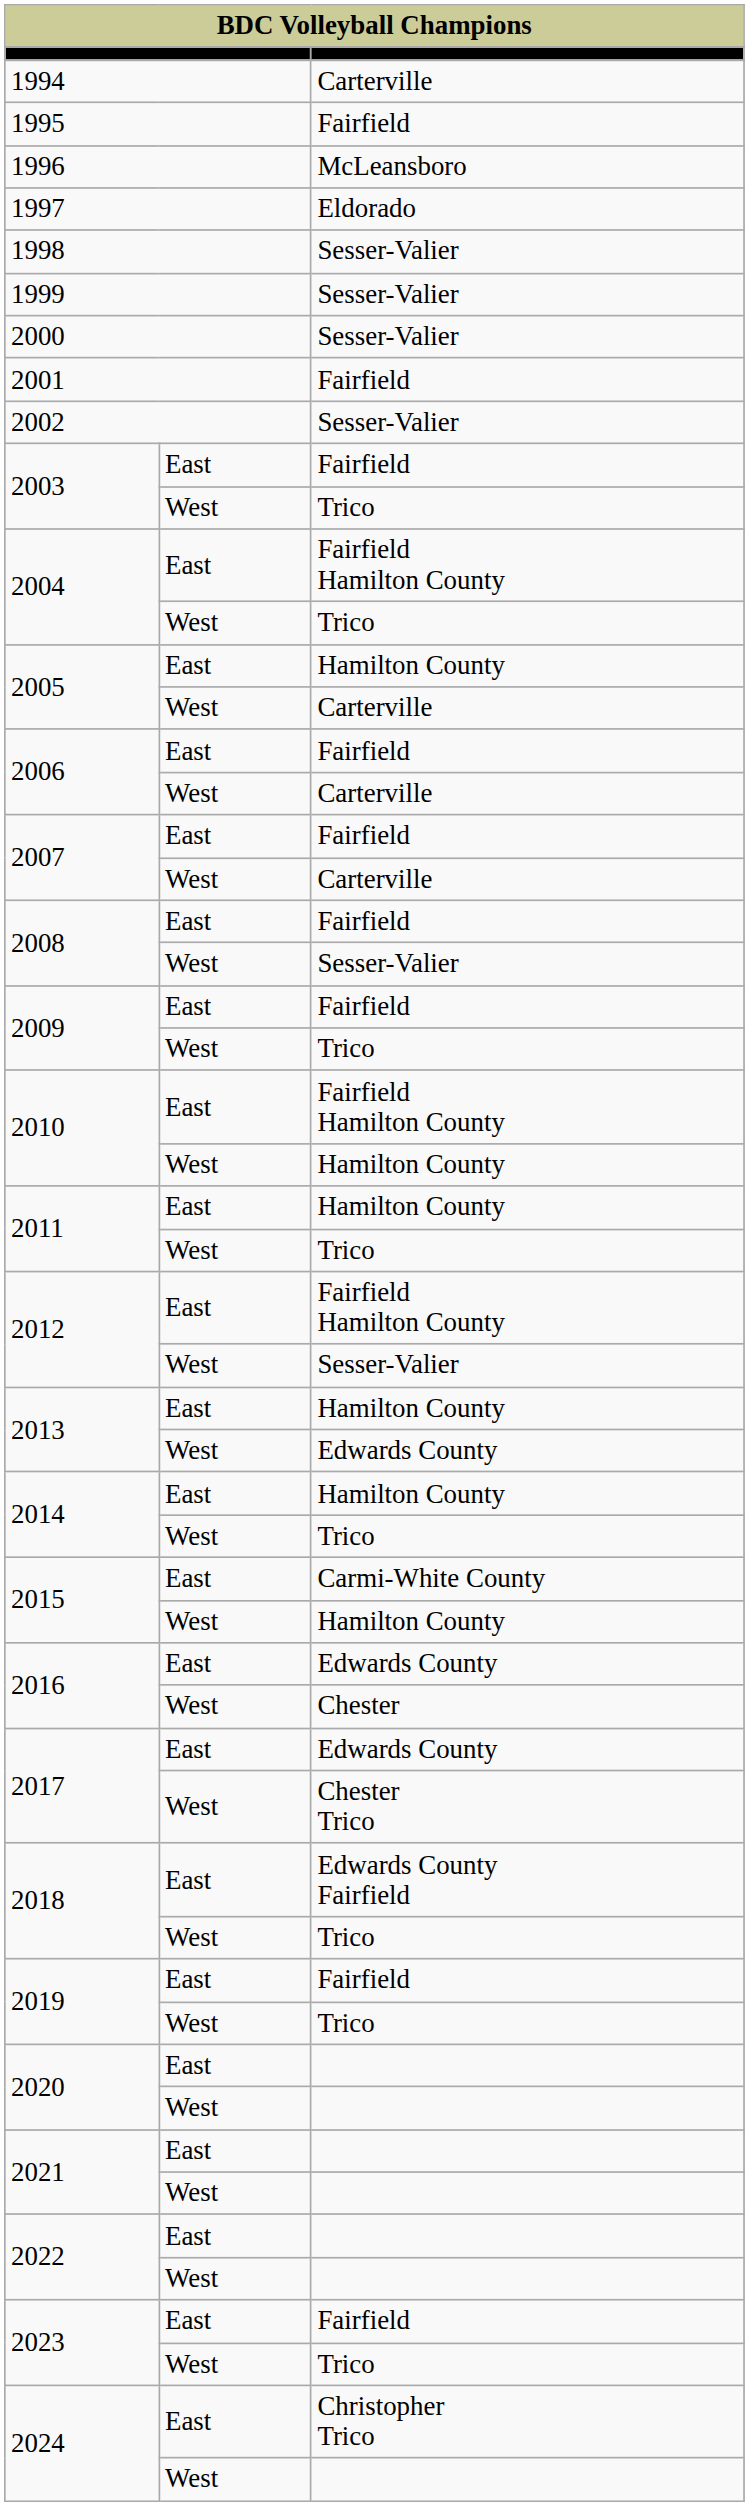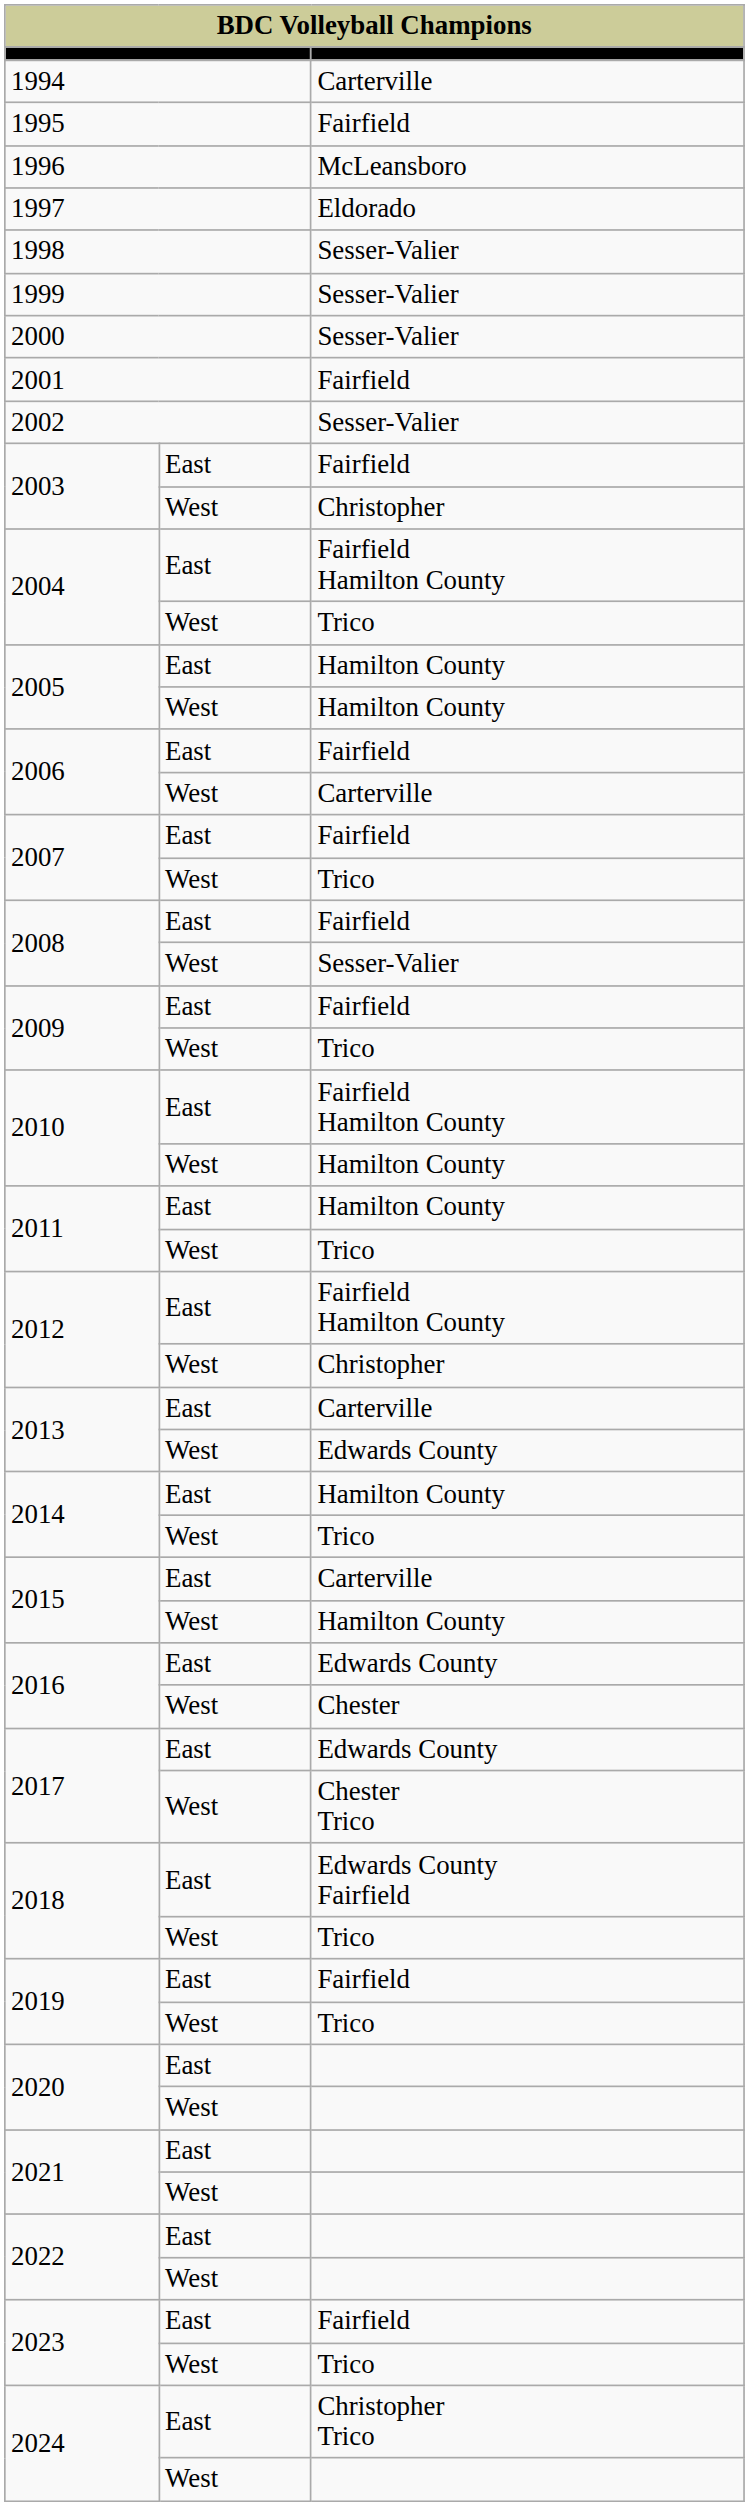 <table class="wikitable" border="1">
 <tr style="background: #cccc99; color: black">
 <td colspan="3" style="text-align:center;"><strong>BDC Volleyball Champions</strong></td>
 </tr>
 <tr>
 </tr>
 <tr style="background: black; color: #cccc99">
 <td width="175" colspan="2"></td>
 <td width="250"></td>
 </tr>
 <tr style="background: #cccc99; color: black">
 </tr>
 <tr>
 <td colspan="2">1994</td>
 <td>Carterville</td>
 </tr>
 <tr>
 <td colspan="2">1995</td>
 <td>Fairfield</td>
 </tr>
 <tr>
 <td colspan="2">1996</td>
 <td>McLeansboro</td>
 </tr>
 <tr>
 <td colspan="2">1997</td>
 <td>Eldorado</td>
 </tr>
 <tr>
 <td colspan="2">1998</td>
 <td>Sesser-Valier</td>
 </tr>
 <tr>
 <td colspan="2">1999</td>
 <td>Sesser-Valier</td>
 </tr>
 <tr>
 <td colspan="2">2000</td>
 <td>Sesser-Valier</td>
 </tr>
 <tr>
 <td colspan="2">2001</td>
 <td>Fairfield</td>
 </tr>
 <tr>
 <td colspan="2">2002</td>
 <td>Sesser-Valier</td>
 </tr>
 <tr>
 <td rowspan="2">2003</td>
 <td>East</td>
 <td>Fairfield</td>
 </tr>
 <tr>
 <td>West</td>
-<td>Trico</td>
+<td>Christopher</td>
 </tr>
 <tr>
 <td rowspan="2">2004</td>
 <td>East</td>
 <td>Fairfield<br> Hamilton County</td>
 </tr>
 <tr>
 <td>West</td>
 <td>Trico</td>
 </tr>
 <tr>
 <td rowspan="2">2005</td>
 <td>East</td>
 <td>Hamilton County</td>
 </tr>
 <tr>
 <td>West</td>
-<td>Carterville</td>
+<td>Hamilton County</td>
 </tr>
 <tr>
 <td rowspan="2">2006</td>
 <td>East</td>
 <td>Fairfield</td>
 </tr>
 <tr>
 <td>West</td>
 <td>Carterville</td>
 </tr>
 <tr>
 <td rowspan="2">2007</td>
 <td>East</td>
 <td>Fairfield</td>
 </tr>
 <tr>
 <td>West</td>
-<td>Carterville</td>
+<td>Trico</td>
 </tr>
 <tr>
 <td rowspan="2">2008</td>
 <td>East</td>
 <td>Fairfield</td>
 </tr>
 <tr>
 <td>West</td>
 <td>Sesser-Valier</td>
 </tr>
 <tr>
 <td rowspan="2">2009</td>
 <td>East</td>
 <td>Fairfield</td>
 </tr>
 <tr>
 <td>West</td>
 <td>Trico</td>
 </tr>
 <tr>
 <td rowspan="2">2010</td>
 <td>East</td>
 <td>Fairfield<br> Hamilton County</td>
 </tr>
 <tr>
 <td>West</td>
 <td>Hamilton County</td>
 </tr>
 <tr>
 <td rowspan="2">2011</td>
 <td>East</td>
 <td>Hamilton County</td>
 </tr>
 <tr>
 <td>West</td>
 <td>Trico</td>
 </tr>
 <tr>
 <td rowspan="2">2012</td>
 <td>East</td>
 <td>Fairfield<br> Hamilton County</td>
 </tr>
 <tr>
 <td>West</td>
-<td>Sesser-Valier</td>
+<td>Christopher</td>
 </tr>
 <tr>
 <td rowspan="2">2013</td>
 <td>East</td>
-<td>Hamilton County</td>
+<td>Carterville</td>
 </tr>
 <tr>
 <td>West</td>
 <td>Edwards County</td>
 </tr>
 <tr>
 <td rowspan="2">2014</td>
 <td>East</td>
 <td>Hamilton County</td>
 </tr>
 <tr>
 <td>West</td>
 <td>Trico</td>
 </tr>
 <tr>
 <td rowspan="2">2015</td>
 <td>East</td>
-<td>Carmi-White County</td>
+<td>Carterville</td>
 </tr>
 <tr>
 <td>West</td>
 <td>Hamilton County</td>
 </tr>
 <tr>
 <td rowspan="2">2016</td>
 <td>East</td>
 <td>Edwards County</td>
 </tr>
 <tr>
 <td>West</td>
 <td>Chester</td>
 </tr>
 <tr>
 <td rowspan="2">2017</td>
 <td>East</td>
 <td>Edwards County</td>
 </tr>
 <tr>
 <td>West</td>
 <td>Chester <br> Trico</td>
 </tr>
 <tr>
 <td rowspan="2">2018</td>
 <td>East</td>
 <td>Edwards County <br> Fairfield</td>
 </tr>
 <tr>
 <td>West</td>
 <td>Trico</td>
 </tr>
 <tr>
 <td rowspan="2">2019</td>
 <td>East</td>
 <td>Fairfield</td>
 </tr>
 <tr>
 <td>West</td>
 <td>Trico</td>
 </tr>
 <tr>
 <td rowspan="2">2020</td>
 <td>East</td>
 <td></td>
 </tr>
 <tr>
 <td>West</td>
 <td></td>
 </tr>
 <tr>
 <td rowspan="2">2021</td>
 <td>East</td>
 <td></td>
 </tr>
 <tr>
 <td>West</td>
 <td></td>
 </tr>
 <tr>
 <td rowspan="2">2022</td>
 <td>East</td>
 <td></td>
 </tr>
 <tr>
 <td>West</td>
 <td></td>
 </tr>
 <tr>
 <td rowspan="2">2023</td>
 <td>East</td>
 <td>Fairfield</td>
 </tr>
 <tr>
 <td>West</td>
 <td>Trico</td>
 </tr>
 <tr>
 <td rowspan="2">2024</td>
 <td>East</td>
 <td>Christopher<br> Trico</td>
 </tr>
 <tr>
 <td>West</td>
 <td></td>
 </tr>
 </table>
